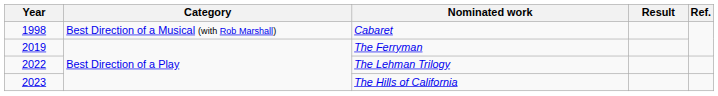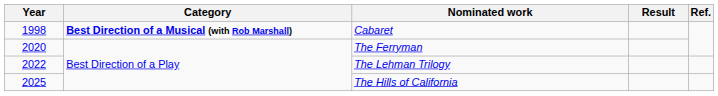 <table class=wikitable>
 <tr>
 <th scope="col" style="width:5em;">Year</th>
 <th scope="col" style="width:26em;">Category</th>
 <th scope="col" style="width:25em;">Nominated work</th>
 <th scope="col" style="width:5em;">Result</th>
 <th>Ref.</th>
 </tr>
 <tr>
 <td style="text-align:center;"><a href='#'>1998</a></td>
-<td><a href='#'>Best Direction of a Musical</a> <small>(with <a href='#'>Rob Marshall</a>)</small></td>
+<td><strong><a href='#'>Best Direction of a Musical</a> <small>(with <a href='#'>Rob Marshall</a>)</small></strong></td>
 <td><em><a href='#'>Cabaret</a></em></td>
 <td></td>
 <td rowspan="2"></td>
 </tr>
 <tr>
-<td style="text-align:center;"><a href='#'>2019</a></td>
+<td style="text-align:center;"><a href='#'>2020</a></td>
 <td rowspan="3"><a href='#'>Best Direction of a Play</a></td>
 <td><em><a href='#'>The Ferryman</a></em></td>
 <td></td>
 </tr>
 <tr>
 <td style="text-align:center;"><a href='#'>2022</a></td>
 <td><em><a href='#'>The Lehman Trilogy</a></em></td>
 <td></td>
 <td></td>
 </tr>
 <tr>
-<td style="text-align:center;"><a href='#'>2023</a></td>
+<td style="text-align:center;"><a href='#'>2025</a></td>
 <td><em><a href='#'>The Hills of California</a></em></td>
 <td></td>
 <td></td>
 </tr>
 </table>
